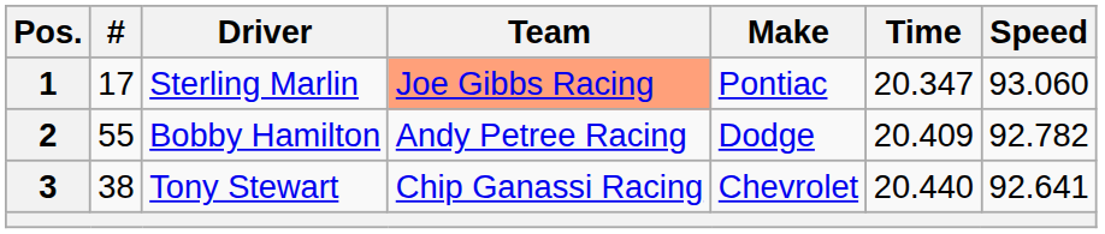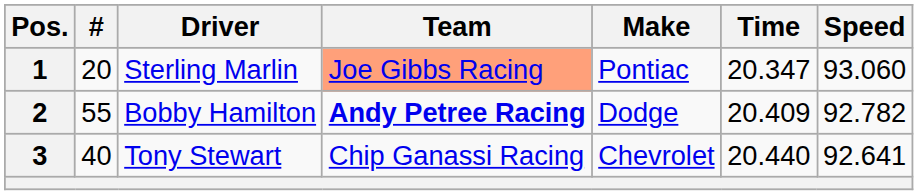 <table class="wikitable" style="font-size:95%">
 <tr>
 <th>Pos.</th>
 <th>#</th>
 <th>Driver</th>
 <th>Team</th>
 <th>Make</th>
 <th>Time</th>
 <th>Speed</th>
 </tr>
 <tr>
 <th>1</th>
-<td>17</td>
+<td>20</td>
 <td><a href='#'>Sterling Marlin</a></td>
 <td style="background: lightsalmon;"><a href='#'>Joe Gibbs Racing</a></td>
 <td><a href='#'>Pontiac</a></td>
 <td>20.347</td>
 <td>93.060</td>
 </tr>
 <tr>
 <th>2</th>
 <td>55</td>
 <td><a href='#'>Bobby Hamilton</a></td>
-<td><a href='#'>Andy Petree Racing</a></td>
+<td><strong><a href='#'>Andy Petree Racing</a></strong></td>
 <td><a href='#'>Dodge</a></td>
 <td>20.409</td>
 <td>92.782</td>
 </tr>
 <tr>
 <th>3</th>
-<td>38</td>
+<td>40</td>
 <td><a href='#'>Tony Stewart</a></td>
 <td><a href='#'>Chip Ganassi Racing</a></td>
 <td><a href='#'>Chevrolet</a></td>
 <td>20.440</td>
 <td>92.641</td>
 </tr>
 <tr>
 <th colspan="7"></th>
 </tr>
 </table>
